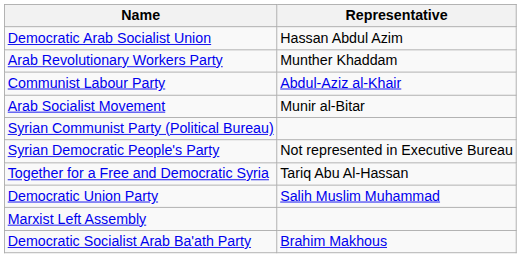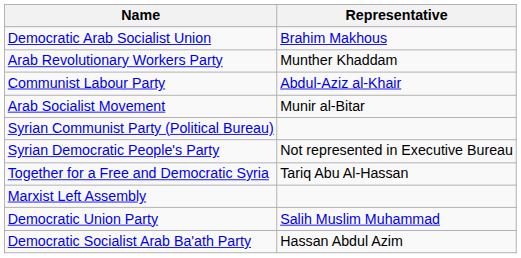 <table class="wikitable sortable">
 <tr>
 <th>Name</th>
 <th>Representative</th>
 </tr>
 <tr>
 <td><a href='#'>Democratic Arab Socialist Union</a></td>
-<td>Hassan Abdul Azim</td>
+<td><a href='#'>Brahim Makhous</a></td>
 </tr>
 <tr>
 <td><a href='#'>Arab Revolutionary Workers Party</a></td>
 <td>Munther Khaddam</td>
 </tr>
 <tr>
 <td><a href='#'>Communist Labour Party</a></td>
 <td><a href='#'>Abdul-Aziz al-Khair</a></td>
 </tr>
 <tr>
 <td><a href='#'>Arab Socialist Movement</a></td>
 <td>Munir al-Bitar</td>
 </tr>
 <tr>
 <td><a href='#'>Syrian Communist Party (Political Bureau)</a></td>
 <td></td>
 </tr>
 <tr>
 <td><a href='#'>Syrian Democratic People's Party</a></td>
 <td>Not represented in Executive Bureau</td>
 </tr>
 <tr>
 <td><a href='#'>Together for a Free and Democratic Syria</a></td>
 <td>Tariq Abu Al-Hassan</td>
 </tr>
 <tr>
+<td><a href='#'>Marxist Left Assembly</a></td>
+<td></td>
+</tr>
+<tr>
 <td><a href='#'>Democratic Union Party</a></td>
 <td><a href='#'>Salih Muslim Muhammad</a></td>
 </tr>
 <tr>
-<td><a href='#'>Marxist Left Assembly</a></td>
-<td></td>
-</tr>
-<tr>
 <td><a href='#'>Democratic Socialist Arab Ba'ath Party</a></td>
-<td><a href='#'>Brahim Makhous</a></td>
+<td>Hassan Abdul Azim</td>
 </tr>
 </table>
